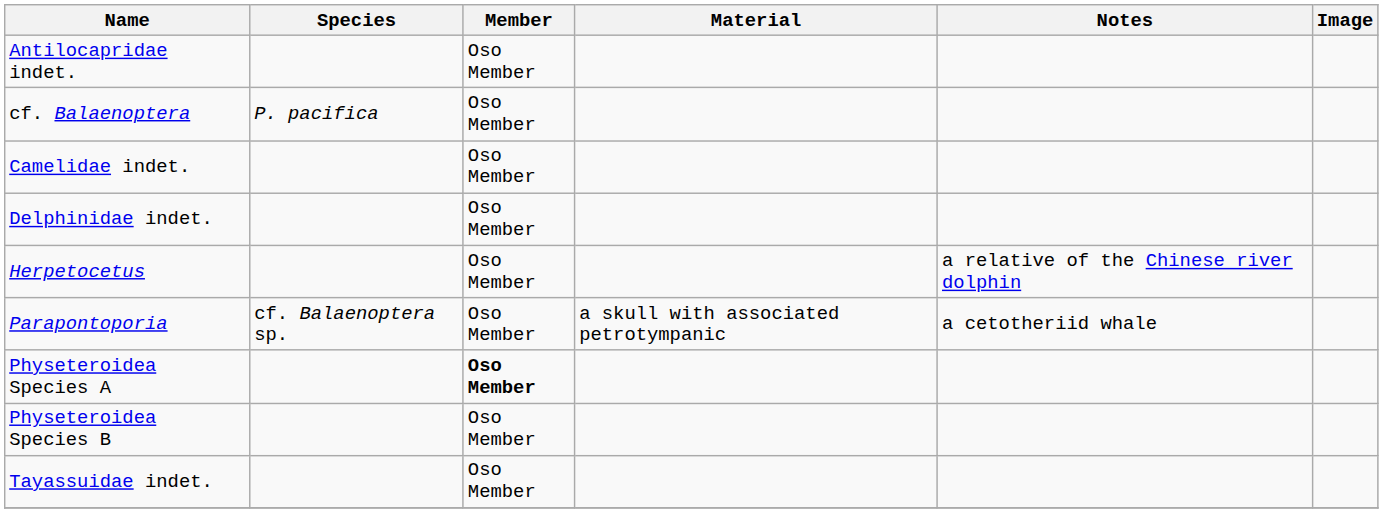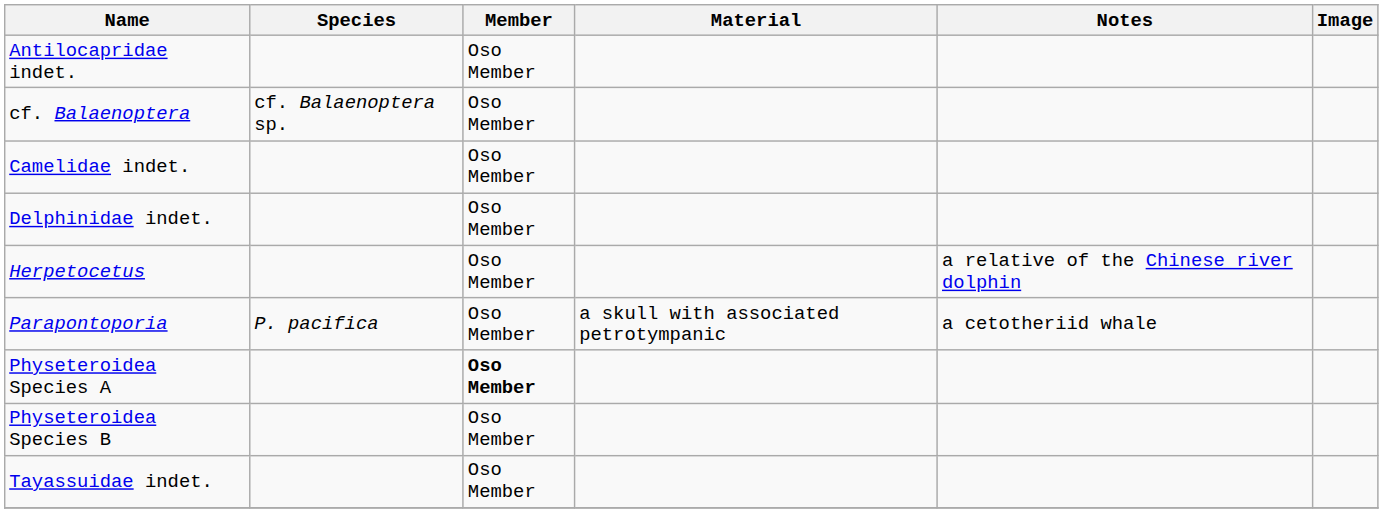 <table class="wikitable" align="center" width="75%">
 <tr>
 <th>Name</th>
 <th>Species</th>
 <th>Member</th>
 <th>Material</th>
 <th>Notes</th>
 <th>Image</th>
 </tr>
 <tr>
 <td><a href='#'>Antilocapridae</a> indet.</td>
 <td></td>
 <td>Oso Member</td>
 <td></td>
 <td></td>
 <td></td>
 </tr>
 <tr>
 <td>cf. <em><a href='#'>Balaenoptera</a></em> </td>
-<td><em>P. pacifica</em> </td>
+<td>cf. <em>Balaenoptera</em> sp.</td>
 <td>Oso Member</td>
 <td></td>
 <td></td>
 <td></td>
 </tr>
 <tr>
 <td><a href='#'>Camelidae</a> indet.</td>
 <td></td>
 <td>Oso Member</td>
 <td></td>
 <td></td>
 <td></td>
 </tr>
 <tr>
 <td><a href='#'>Delphinidae</a> indet.</td>
 <td></td>
 <td>Oso Member</td>
 <td></td>
 <td></td>
 <td></td>
 </tr>
 <tr>
 <td><em><a href='#'>Herpetocetus</a></em></td>
 <td></td>
 <td>Oso Member</td>
 <td></td>
 <td>a relative of the <a href='#'>Chinese river dolphin</a></td>
 <td></td>
 </tr>
 <tr>
 <td><em><a href='#'>Parapontoporia</a></em></td>
-<td>cf. <em>Balaenoptera</em> sp.</td>
+<td><em>P. pacifica</em> </td>
 <td>Oso Member</td>
 <td>a skull with associated petrotympanic</td>
 <td>a cetotheriid whale</td>
 <td></td>
 </tr>
 <tr>
 <td><a href='#'>Physeteroidea</a> Species A</td>
 <td></td>
 <td><strong>Oso Member</strong></td>
 <td></td>
 <td></td>
 <td></td>
 </tr>
 <tr>
 <td><a href='#'>Physeteroidea</a> Species B</td>
 <td></td>
 <td>Oso Member</td>
 <td></td>
 <td></td>
 <td></td>
 </tr>
 <tr>
 <td><a href='#'>Tayassuidae</a> indet.</td>
 <td></td>
 <td>Oso Member</td>
 <td></td>
 <td></td>
 <td></td>
 </tr>
 <tr>
 </tr>
 </table>
